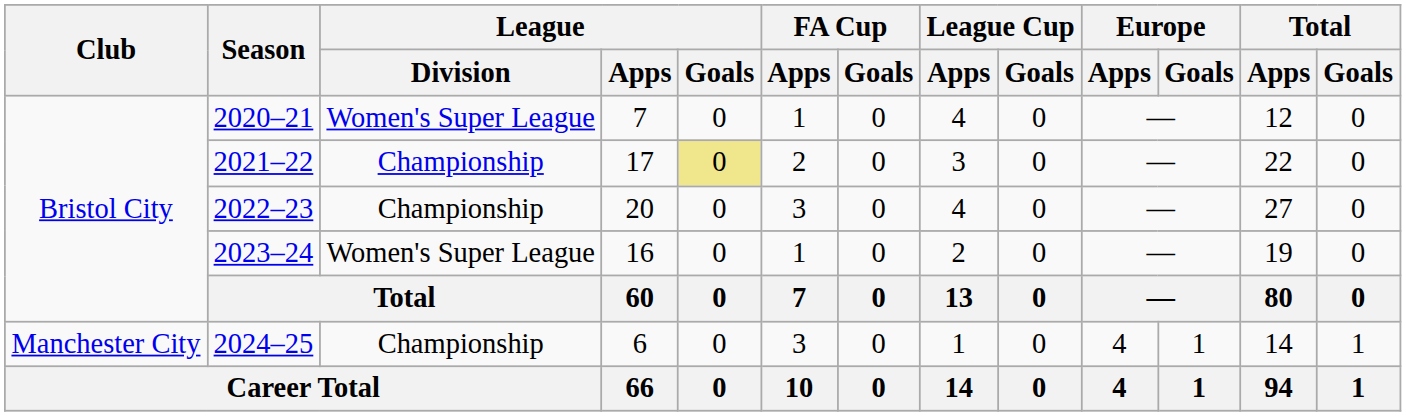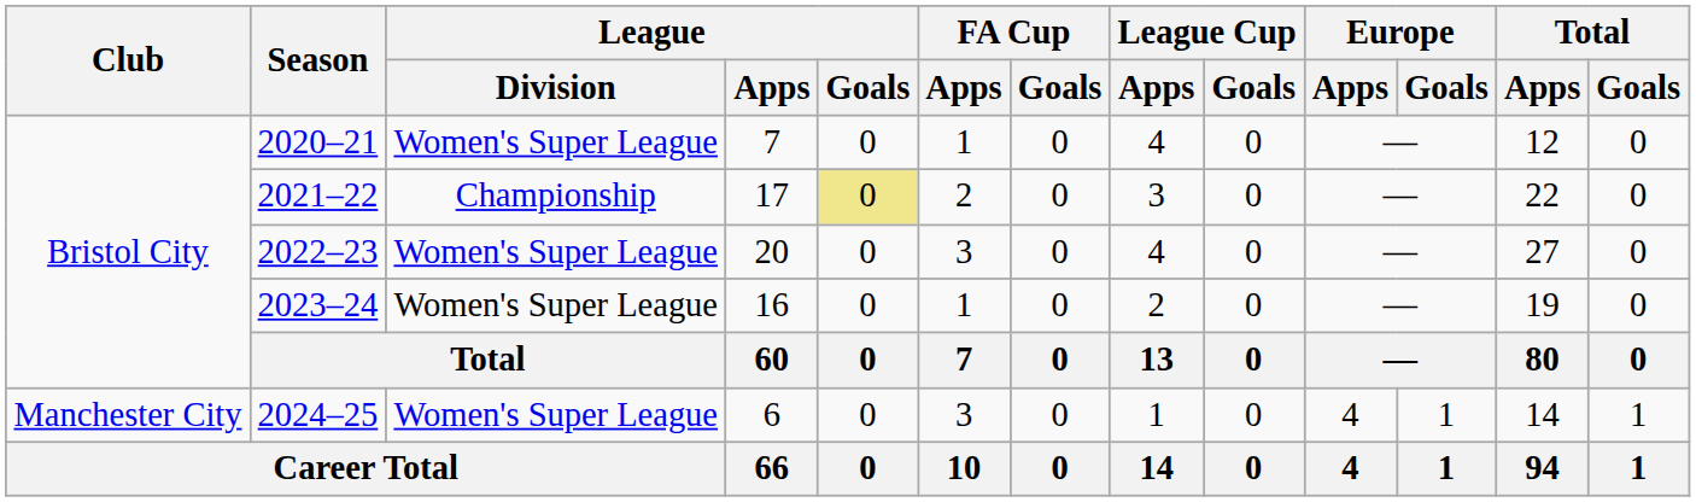 <table class="wikitable" style="text-align:center">
 <tr>
 <th rowspan="2">Club</th>
 <th rowspan="2">Season</th>
 <th colspan="3">League</th>
 <th colspan="2">FA Cup</th>
 <th colspan="2">League Cup</th>
 <th colspan="2">Europe</th>
 <th colspan="2">Total</th>
 </tr>
 <tr>
 <th>Division</th>
 <th>Apps</th>
 <th>Goals</th>
 <th>Apps</th>
 <th>Goals</th>
 <th>Apps</th>
 <th>Goals</th>
 <th>Apps</th>
 <th>Goals</th>
 <th>Apps</th>
 <th>Goals</th>
 </tr>
 <tr>
 <td rowspan="5"><a href='#'>Bristol City</a></td>
 <td><a href='#'>2020–21</a></td>
 <td><a href='#'>Women's Super League</a></td>
 <td>7</td>
 <td>0</td>
 <td>1</td>
 <td>0</td>
 <td>4</td>
 <td>0</td>
 <td colspan="2">—</td>
 <td>12</td>
 <td>0</td>
 </tr>
 <tr>
 <td><a href='#'>2021–22</a></td>
 <td><a href='#'>Championship</a></td>
 <td>17</td>
 <td style="background: khaki;">0</td>
 <td>2</td>
 <td>0</td>
 <td>3</td>
 <td>0</td>
 <td colspan="2">—</td>
 <td>22</td>
 <td>0</td>
 </tr>
 <tr>
 <td><a href='#'>2022–23</a></td>
-<td>Championship</td>
+<td><a href='#'>Women's Super League</a></td>
 <td>20</td>
 <td>0</td>
 <td>3</td>
 <td>0</td>
 <td>4</td>
 <td>0</td>
 <td colspan="2">—</td>
 <td>27</td>
 <td>0</td>
 </tr>
 <tr>
 <td><a href='#'>2023–24</a></td>
 <td>Women's Super League</td>
 <td>16</td>
 <td>0</td>
 <td>1</td>
 <td>0</td>
 <td>2</td>
 <td>0</td>
 <td colspan="2">—</td>
 <td>19</td>
 <td>0</td>
 </tr>
 <tr>
 <th colspan="2">Total</th>
 <th>60</th>
 <th>0</th>
 <th>7</th>
 <th>0</th>
 <th>13</th>
 <th>0</th>
 <th colspan="2">—</th>
 <th>80</th>
 <th>0</th>
 </tr>
 <tr>
 <td><a href='#'>Manchester City</a></td>
 <td><a href='#'>2024–25</a></td>
-<td>Championship</td>
+<td><a href='#'>Women's Super League</a></td>
 <td>6</td>
 <td>0</td>
 <td>3</td>
 <td>0</td>
 <td>1</td>
 <td>0</td>
 <td>4</td>
 <td>1</td>
 <td>14</td>
 <td>1</td>
 </tr>
 <tr>
 <th colspan="3">Career Total</th>
 <th>66</th>
 <th>0</th>
 <th>10</th>
 <th>0</th>
 <th>14</th>
 <th>0</th>
 <th>4</th>
 <th>1</th>
 <th>94</th>
 <th>1</th>
 </tr>
 </table>
